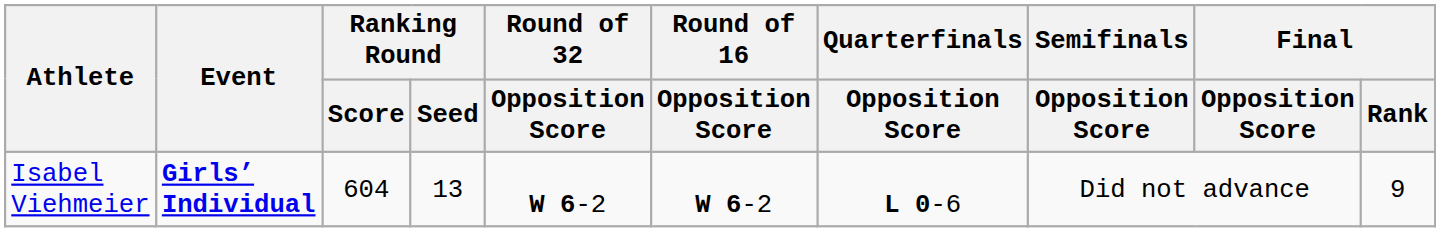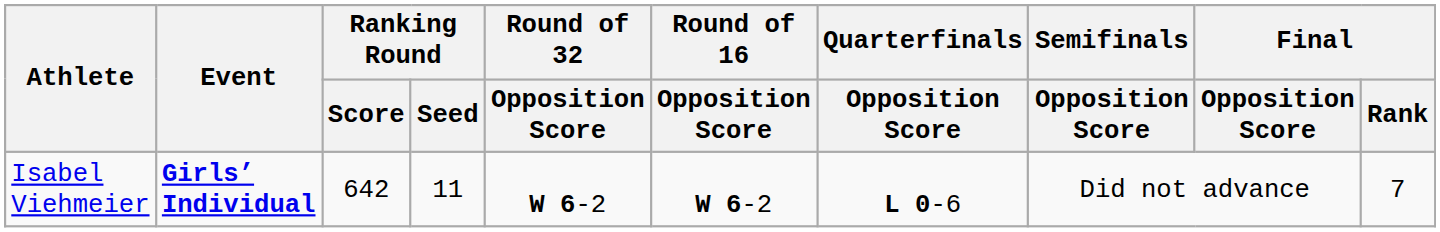 <table class="wikitable" border="1" style="font-size:90%">
 <tr>
 <th rowspan=2>Athlete</th>
 <th rowspan=2>Event</th>
 <th colspan=2>Ranking Round</th>
 <th>Round of 32</th>
 <th>Round of 16</th>
 <th>Quarterfinals</th>
 <th>Semifinals</th>
 <th colspan=2>Final</th>
 </tr>
 <tr>
 <th>Score</th>
 <th>Seed</th>
 <th>Opposition<br>Score</th>
 <th>Opposition<br>Score</th>
 <th>Opposition<br>Score</th>
 <th>Opposition<br>Score</th>
 <th>Opposition<br>Score</th>
 <th>Rank</th>
 </tr>
 <tr>
 <td><a href='#'>Isabel Viehmeier</a></td>
 <td><strong><a href='#'>Girls’ Individual</a></strong></td>
-<td align=center>604</td>
-<td align=center>13</td>
+<td align=center>642</td>
+<td align=center>11</td>
 <td align=center> <br> <strong>W</strong> <strong>6</strong>-2</td>
 <td align=center> <br> <strong>W</strong> <strong>6</strong>-2</td>
 <td align=center> <br> <strong>L</strong> <strong>0</strong>-6</td>
 <td colspan=2 align=center>Did not advance</td>
-<td align=center>9</td>
+<td align=center>7</td>
 </tr>
 </table>
